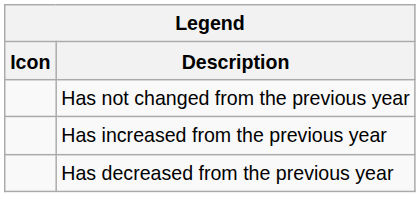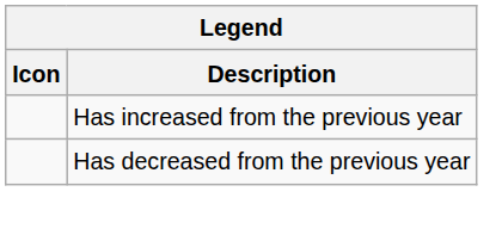 <table class="wikitable">
 <tr>
 <th colspan="2"><small>Legend</small></th>
 </tr>
 <tr>
 <th><small> Icon</small></th>
 <th><small> Description</small></th>
 </tr>
 <tr>
 <td></td>
-<td><small>Has not changed from the previous year</small></td>
-</tr>
-<tr>
-<td></td>
 <td><small>Has increased from the previous year</small></td>
 </tr>
 <tr>
 <td></td>
 <td><small>Has decreased from the previous year</small></td>
 </tr>
 </table>
